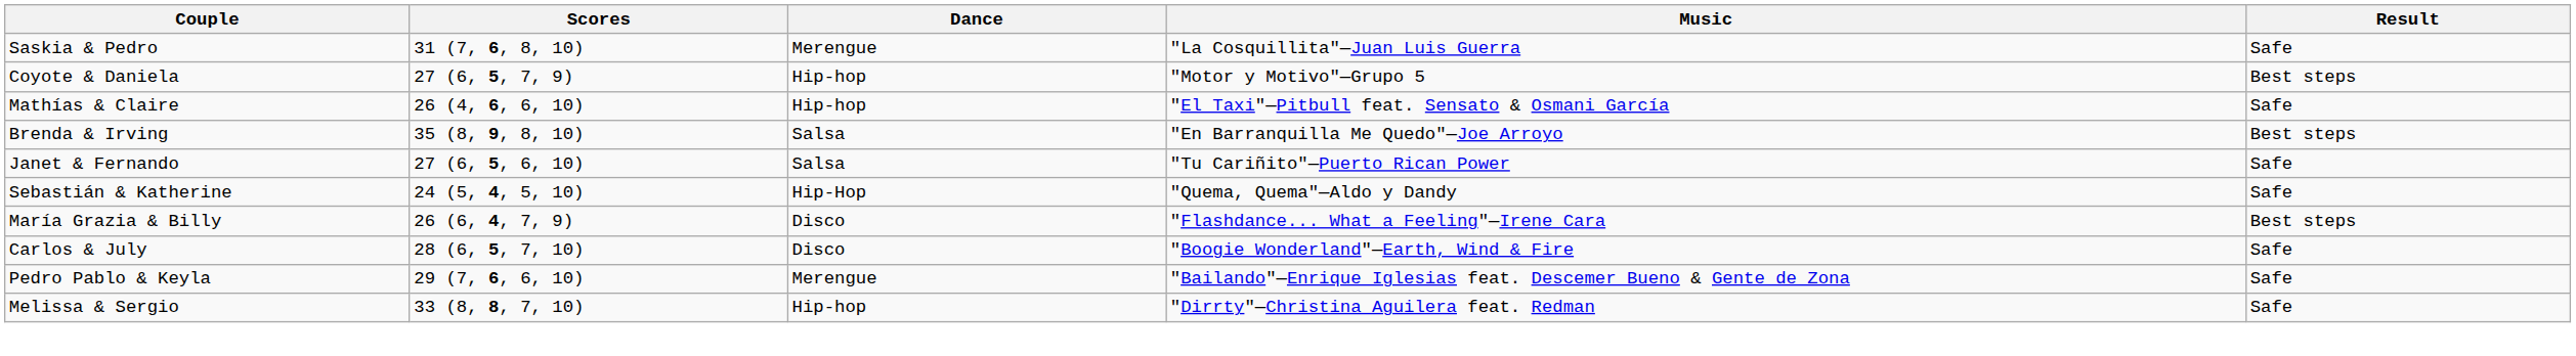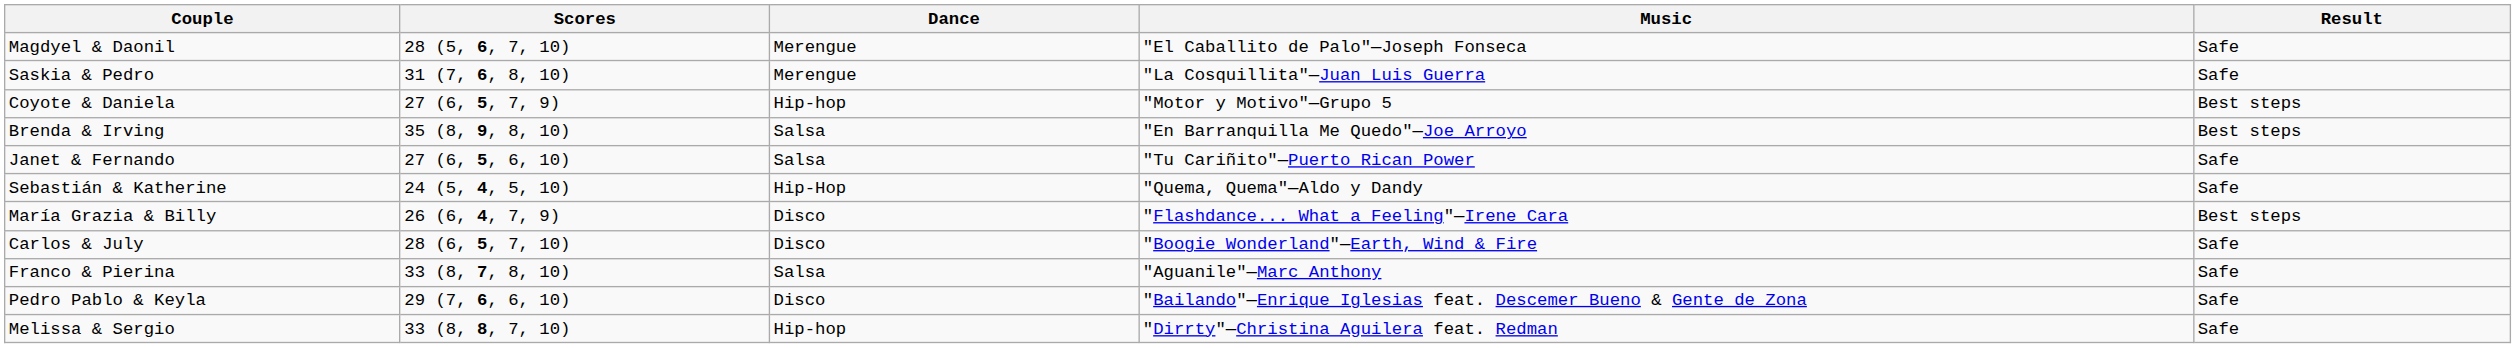 <table class="wikitable sortable" style="width:95%; white-space:nowrap">
 <tr>
 <th style="width:15%;">Couple</th>
 <th style="width:14%;">Scores</th>
 <th style="width:14%;">Dance</th>
 <th style="width:40%;">Music</th>
 <th style="width:12%;">Result</th>
+</tr>
+<tr>
+<td>Magdyel & Daonil</td>
+<td>28 (5, <strong>6</strong>, 7, 10)</td>
+<td>Merengue</td>
+<td>"El Caballito de Palo"—Joseph Fonseca</td>
+<td>Safe</td>
 </tr>
 <tr>
 <td>Saskia & Pedro</td>
 <td>31 (7, <strong>6</strong>, 8, 10)</td>
 <td>Merengue</td>
 <td>"La Cosquillita"—<a href='#'>Juan Luis Guerra</a></td>
 <td>Safe</td>
 </tr>
 <tr>
 <td>Coyote & Daniela</td>
 <td>27 (6, <strong>5</strong>, 7, 9)</td>
 <td>Hip-hop</td>
 <td>"Motor y Motivo"—Grupo 5</td>
 <td>Best steps</td>
-</tr>
-<tr>
-<td>Mathías & Claire</td>
-<td>26 (4, <strong>6</strong>, 6, 10)</td>
-<td>Hip-hop</td>
-<td>"<a href='#'>El Taxi</a>"—<a href='#'>Pitbull</a> feat. <a href='#'>Sensato</a> & <a href='#'>Osmani García</a></td>
-<td>Safe</td>
 </tr>
 <tr>
 <td>Brenda & Irving</td>
 <td>35 (8, <strong>9</strong>, 8, 10)</td>
 <td>Salsa</td>
 <td>"En Barranquilla Me Quedo"—<a href='#'>Joe Arroyo</a></td>
 <td>Best steps</td>
 </tr>
 <tr>
 <td>Janet & Fernando</td>
 <td>27 (6, <strong>5</strong>, 6, 10)</td>
 <td>Salsa</td>
 <td>"Tu Cariñito"—<a href='#'>Puerto Rican Power</a></td>
 <td>Safe</td>
 </tr>
 <tr>
 <td>Sebastián & Katherine</td>
 <td>24 (5, <strong>4</strong>, 5, 10)</td>
 <td>Hip-Hop</td>
 <td>"Quema, Quema"—Aldo y Dandy</td>
 <td>Safe</td>
 </tr>
 <tr>
 <td>María Grazia & Billy</td>
 <td>26 (6, <strong>4</strong>, 7, 9)</td>
 <td>Disco</td>
 <td>"<a href='#'>Flashdance... What a Feeling</a>"—<a href='#'>Irene Cara</a></td>
 <td>Best steps</td>
 </tr>
 <tr>
 <td>Carlos & July</td>
 <td>28 (6, <strong>5</strong>, 7, 10)</td>
 <td>Disco</td>
 <td>"<a href='#'>Boogie Wonderland</a>"—<a href='#'>Earth, Wind & Fire</a></td>
 <td>Safe</td>
 </tr>
 <tr>
+<td>Franco & Pierina</td>
+<td>33 (8, <strong>7</strong>, 8, 10)</td>
+<td>Salsa</td>
+<td>"Aguanile"—<a href='#'>Marc Anthony</a></td>
+<td>Safe</td>
+</tr>
+<tr>
 <td>Pedro Pablo & Keyla</td>
 <td>29 (7, <strong>6</strong>, 6, 10)</td>
-<td>Merengue</td>
+<td>Disco</td>
 <td>"<a href='#'>Bailando</a>"—<a href='#'>Enrique Iglesias</a> feat. <a href='#'>Descemer Bueno</a> & <a href='#'>Gente de Zona</a></td>
 <td>Safe</td>
 </tr>
 <tr>
 <td>Melissa & Sergio</td>
 <td>33 (8, <strong>8</strong>, 7, 10)</td>
 <td>Hip-hop</td>
 <td>"<a href='#'>Dirrty</a>"—<a href='#'>Christina Aguilera</a> feat. <a href='#'>Redman</a></td>
 <td>Safe</td>
 </tr>
 </table>
